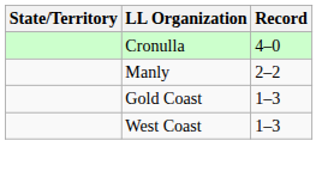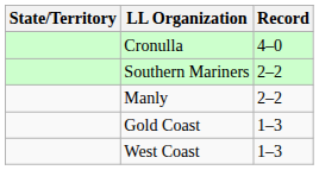 <table class="wikitable">
 <tr>
 <th>State/Territory</th>
 <th>LL Organization</th>
 <th>Record</th>
 </tr>
 <tr bgcolor="ccffcc">
 <td><strong></strong></td>
 <td>Cronulla</td>
 <td>4–0</td>
+</tr>
+<tr bgcolor="ccffcc">
+<td><strong></strong></td>
+<td>Southern Mariners</td>
+<td>2–2</td>
 </tr>
 <tr>
 <td><strong></strong></td>
 <td>Manly</td>
 <td>2–2</td>
 </tr>
 <tr>
 <td><strong></strong></td>
 <td>Gold Coast</td>
 <td>1–3</td>
 </tr>
 <tr>
 <td><strong></strong></td>
 <td>West Coast</td>
 <td>1–3</td>
 </tr>
 </table>
